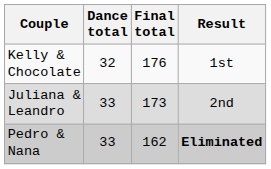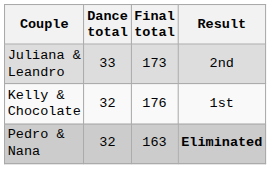 <table class="wikitable" style="font-size:100%; line-height:16px; text-align:center" width="40%">
 <tr>
 <th width=120>Couple</th>
 <th width=075>Dance total</th>
 <th width=075>Final total</th>
 <th width=075>Result</th>
 </tr>
+<tr bgcolor="DDDDDD">
+<td align="left">Juliana & Leandro</td>
+<td>33</td>
+<td>173</td>
+<td>2nd</td>
+</tr>
 <tr>
 <td align="left">Kelly & Chocolate</td>
 <td>32</td>
 <td>176</td>
 <td>1st</td>
 </tr>
-<tr bgcolor="DDDDDD">
-<td align="left">Juliana & Leandro</td>
-<td>33</td>
-<td>173</td>
-<td>2nd</td>
-</tr>
 <tr bgcolor="CCCCCC">
 <td align="left">Pedro & Nana</td>
-<td>33</td>
-<td>162</td>
+<td>32</td>
+<td>163</td>
 <td><strong>Eliminated</strong></td>
 </tr>
 <tr>
 </tr>
 </table>
